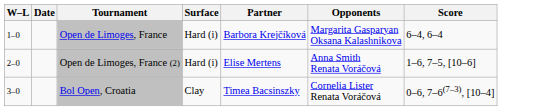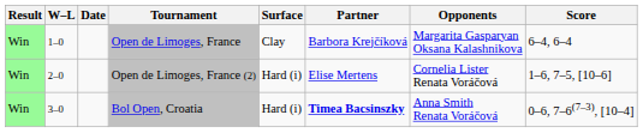 <table class="sortable wikitable">
 <tr>
+<th>Result</th>
 <th class="unsortable">W–L</th>
 <th>Date</th>
 <th>Tournament</th>
 <th>Surface</th>
 <th>Partner</th>
 <th>Opponents</th>
 <th class="unsortable">Score</th>
 </tr>
 <tr>
+<td style="background:#98fb98;">Win</td>
 <td><small>1–0</small></td>
 <td><a href='#'></a></td>
 <td style="background:silver;"><a href='#'>Open de Limoges</a>, France</td>
-<td>Hard (i)</td>
+<td>Clay</td>
 <td> <a href='#'>Barbora Krejčíková</a></td>
 <td> <a href='#'>Margarita Gasparyan</a> <br>  <a href='#'>Oksana Kalashnikova</a></td>
 <td>6–4, 6–4</td>
 </tr>
 <tr>
+<td style="background:#98fb98;">Win</td>
 <td><small>2–0</small></td>
 <td><a href='#'></a></td>
 <td style="background:silver;">Open de Limoges, France <small>(2)</small></td>
 <td>Hard (i)</td>
 <td> <a href='#'>Elise Mertens</a></td>
-<td> <a href='#'>Anna Smith</a> <br>  <a href='#'>Renata Voráčová</a></td>
+<td> <a href='#'>Cornelia Lister</a> <br>  Renata Voráčová</td>
 <td>1–6, 7–5, [10–6]</td>
 </tr>
 <tr>
+<td style="background:#98fb98;">Win</td>
 <td><small>3–0</small></td>
 <td><a href='#'></a></td>
 <td style="background:silver;"><a href='#'>Bol Open</a>, Croatia</td>
-<td>Clay</td>
-<td> <a href='#'>Timea Bacsinszky</a></td>
-<td> <a href='#'>Cornelia Lister</a> <br>  Renata Voráčová</td>
+<td>Hard (i)</td>
+<td><strong> <a href='#'>Timea Bacsinszky</a></strong></td>
+<td> <a href='#'>Anna Smith</a> <br>  <a href='#'>Renata Voráčová</a></td>
 <td>0–6, 7–6<sup>(7–3)</sup>, [10–4]</td>
 </tr>
 </table>
